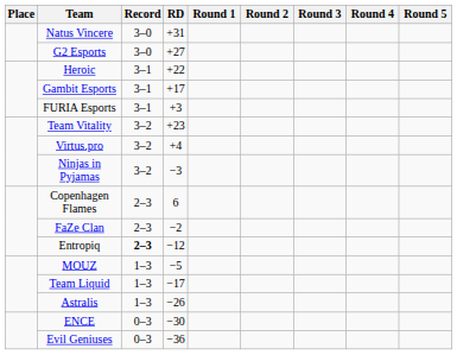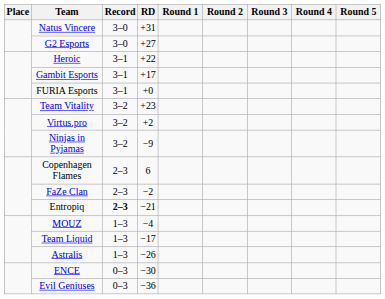 <table class="wikitable" style="text-align: center;">
 <tr>
 <th width="20px">Place</th>
 <th width="400px">Team</th>
 <th width="50px">Record</th>
 <th width="30px">RD</th>
 <th width="260px">Round 1</th>
 <th width="260px">Round 2</th>
 <th width="260px">Round 3</th>
 <th width="260px">Round 4</th>
 <th width="260px">Round 5</th>
 </tr>
 <tr>
 <td rowspan="2"></td>
 <td><a href='#'>Natus Vincere</a></td>
 <td>3–0</td>
 <td>+31</td>
 <td></td>
 <td></td>
 <td></td>
 <td></td>
 <td></td>
 </tr>
 <tr>
 <td><a href='#'>G2 Esports</a></td>
 <td>3–0</td>
 <td>+27</td>
 <td></td>
 <td></td>
 <td></td>
 <td></td>
 <td></td>
 </tr>
 <tr>
 <td rowspan="3"></td>
 <td><a href='#'>Heroic</a></td>
 <td>3–1</td>
 <td>+22</td>
 <td></td>
 <td></td>
 <td></td>
 <td></td>
 <td></td>
 </tr>
 <tr>
 <td><a href='#'>Gambit Esports</a></td>
 <td>3–1</td>
 <td>+17</td>
 <td></td>
 <td></td>
 <td></td>
 <td></td>
 <td></td>
 </tr>
 <tr>
 <td>FURIA Esports</td>
 <td>3–1</td>
-<td>+3</td>
+<td>+0</td>
 <td></td>
 <td></td>
 <td></td>
 <td></td>
 <td></td>
 </tr>
 <tr>
 <td rowspan="3"></td>
 <td><a href='#'>Team Vitality</a></td>
 <td>3–2</td>
 <td>+23</td>
 <td></td>
 <td></td>
 <td></td>
 <td></td>
 <td></td>
 </tr>
 <tr>
 <td><a href='#'>Virtus.pro</a></td>
 <td>3–2</td>
-<td>+4</td>
+<td>+2</td>
 <td></td>
 <td></td>
 <td></td>
 <td></td>
 <td></td>
 </tr>
 <tr>
 <td><a href='#'>Ninjas in Pyjamas</a></td>
 <td>3–2</td>
-<td>−3</td>
+<td>−9</td>
 <td></td>
 <td></td>
 <td></td>
 <td></td>
 <td></td>
 </tr>
 <tr>
 <td rowspan="3"></td>
 <td>Copenhagen Flames</td>
 <td>2–3</td>
 <td>6</td>
 <td></td>
 <td></td>
 <td></td>
 <td></td>
 <td></td>
 </tr>
 <tr>
 <td><a href='#'>FaZe Clan</a></td>
 <td>2–3</td>
 <td>−2</td>
 <td></td>
 <td></td>
 <td></td>
 <td></td>
 <td></td>
 </tr>
 <tr>
 <td>Entropiq</td>
 <td><strong>2–3</strong></td>
-<td>−12</td>
+<td>−21</td>
 <td></td>
 <td></td>
 <td></td>
 <td></td>
 <td></td>
 </tr>
 <tr>
 <td rowspan="3"></td>
 <td><a href='#'>MOUZ</a></td>
 <td>1–3</td>
-<td>−5</td>
+<td>−4</td>
 <td></td>
 <td></td>
 <td></td>
 <td></td>
 <td></td>
 </tr>
 <tr>
 <td><a href='#'>Team Liquid</a></td>
 <td>1–3</td>
 <td>−17</td>
 <td></td>
 <td></td>
 <td></td>
 <td></td>
 <td></td>
 </tr>
 <tr>
 <td><a href='#'>Astralis</a></td>
 <td>1–3</td>
 <td>−26</td>
 <td></td>
 <td></td>
 <td></td>
 <td></td>
 <td></td>
 </tr>
 <tr>
 <td rowspan="2"></td>
 <td><a href='#'>ENCE</a></td>
 <td>0–3</td>
 <td>−30</td>
 <td></td>
 <td></td>
 <td></td>
 <td></td>
 <td></td>
 </tr>
 <tr>
 <td><a href='#'>Evil Geniuses</a></td>
 <td>0–3</td>
 <td>−36</td>
 <td></td>
 <td></td>
 <td></td>
 <td></td>
 <td></td>
 </tr>
 </table>
